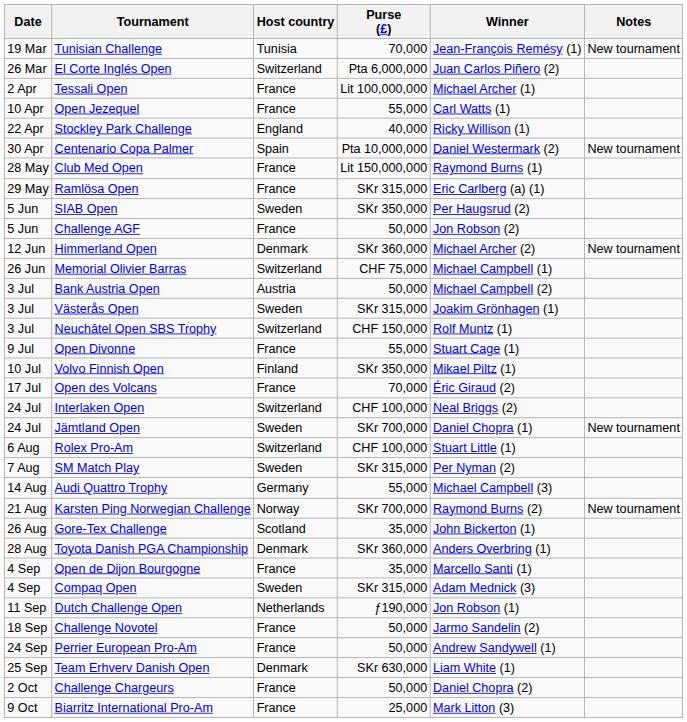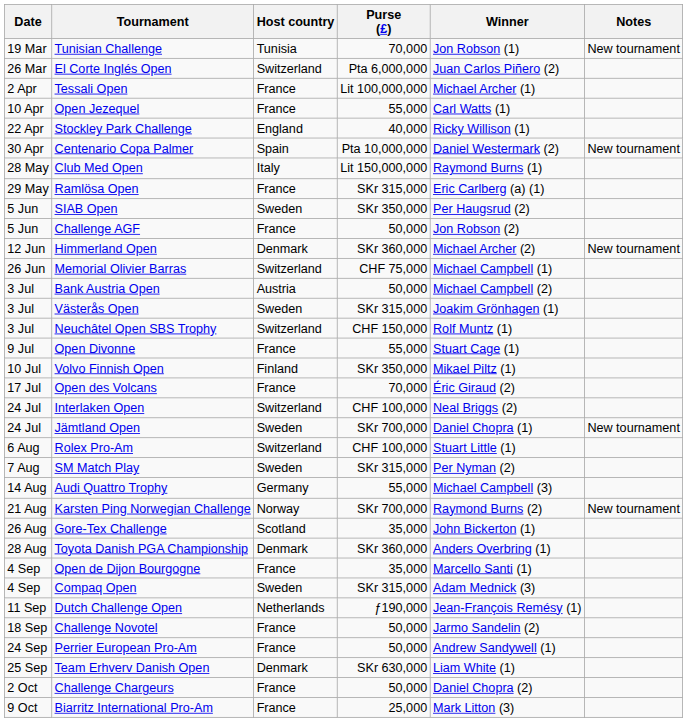 <table class="wikitable" style="font-size:95%">
 <tr>
 <th>Date</th>
 <th>Tournament</th>
 <th>Host country</th>
 <th>Purse<br>(<a href='#'>£</a>)</th>
 <th>Winner</th>
 <th>Notes</th>
 </tr>
 <tr>
 <td>19 Mar</td>
 <td><a href='#'>Tunisian Challenge</a></td>
 <td>Tunisia</td>
 <td align=right>70,000</td>
-<td> <a href='#'>Jean-François Remésy</a> (1)</td>
+<td> <a href='#'>Jon Robson</a> (1)</td>
 <td>New tournament</td>
 </tr>
 <tr>
 <td>26 Mar</td>
 <td><a href='#'>El Corte Inglés Open</a></td>
 <td>Switzerland</td>
 <td align=right>Pta 6,000,000</td>
 <td> <a href='#'>Juan Carlos Piñero</a> (2)</td>
 <td></td>
 </tr>
 <tr>
 <td>2 Apr</td>
 <td><a href='#'>Tessali Open</a></td>
 <td>France</td>
 <td align=right>Lit 100,000,000</td>
 <td> <a href='#'>Michael Archer</a> (1)</td>
 <td></td>
 </tr>
 <tr>
 <td>10 Apr</td>
 <td><a href='#'>Open Jezequel</a></td>
 <td>France</td>
 <td align=right>55,000</td>
 <td> <a href='#'>Carl Watts</a> (1)</td>
 <td></td>
 </tr>
 <tr>
 <td>22 Apr</td>
 <td><a href='#'>Stockley Park Challenge</a></td>
 <td>England</td>
 <td align=right>40,000</td>
 <td> <a href='#'>Ricky Willison</a> (1)</td>
 <td></td>
 </tr>
 <tr>
 <td>30 Apr</td>
 <td><a href='#'>Centenario Copa Palmer</a></td>
 <td>Spain</td>
 <td align=right>Pta 10,000,000</td>
 <td> <a href='#'>Daniel Westermark</a> (2)</td>
 <td>New tournament</td>
 </tr>
 <tr>
 <td>28 May</td>
 <td><a href='#'>Club Med Open</a></td>
-<td>France</td>
+<td>Italy</td>
 <td align=right>Lit 150,000,000</td>
 <td> <a href='#'>Raymond Burns</a> (1)</td>
 <td></td>
 </tr>
 <tr>
 <td>29 May</td>
 <td><a href='#'>Ramlösa Open</a></td>
 <td>France</td>
 <td align=right>SKr 315,000</td>
 <td> <a href='#'>Eric Carlberg</a> (a) (1)</td>
 <td></td>
 </tr>
 <tr>
 <td>5 Jun</td>
 <td><a href='#'>SIAB Open</a></td>
 <td>Sweden</td>
 <td align=right>SKr 350,000</td>
 <td> <a href='#'>Per Haugsrud</a> (2)</td>
 <td></td>
 </tr>
 <tr>
 <td>5 Jun</td>
 <td><a href='#'>Challenge AGF</a></td>
 <td>France</td>
 <td align=right>50,000</td>
 <td> <a href='#'>Jon Robson</a> (2)</td>
 <td></td>
 </tr>
 <tr>
 <td>12 Jun</td>
 <td><a href='#'>Himmerland Open</a></td>
 <td>Denmark</td>
 <td align=right>SKr 360,000</td>
 <td> <a href='#'>Michael Archer</a> (2)</td>
 <td>New tournament</td>
 </tr>
 <tr>
 <td>26 Jun</td>
 <td><a href='#'>Memorial Olivier Barras</a></td>
 <td>Switzerland</td>
 <td align=right>CHF 75,000</td>
 <td> <a href='#'>Michael Campbell</a> (1)</td>
 <td></td>
 </tr>
 <tr>
 <td>3 Jul</td>
 <td><a href='#'>Bank Austria Open</a></td>
 <td>Austria</td>
 <td align=right>50,000</td>
 <td> <a href='#'>Michael Campbell</a> (2)</td>
 <td></td>
 </tr>
 <tr>
 <td>3 Jul</td>
 <td><a href='#'>Västerås Open</a></td>
 <td>Sweden</td>
 <td align=right>SKr 315,000</td>
 <td> <a href='#'>Joakim Grönhagen</a> (1)</td>
 <td></td>
 </tr>
 <tr>
 <td>3 Jul</td>
 <td><a href='#'>Neuchâtel Open SBS Trophy</a></td>
 <td>Switzerland</td>
 <td align=right>CHF 150,000</td>
 <td> <a href='#'>Rolf Muntz</a> (1)</td>
 <td></td>
 </tr>
 <tr>
 <td>9 Jul</td>
 <td><a href='#'>Open Divonne</a></td>
 <td>France</td>
 <td align=right>55,000</td>
 <td> <a href='#'>Stuart Cage</a> (1)</td>
 <td></td>
 </tr>
 <tr>
 <td>10 Jul</td>
 <td><a href='#'>Volvo Finnish Open</a></td>
 <td>Finland</td>
 <td align=right>SKr 350,000</td>
 <td> <a href='#'>Mikael Piltz</a> (1)</td>
 <td></td>
 </tr>
 <tr>
 <td>17 Jul</td>
 <td><a href='#'>Open des Volcans</a></td>
 <td>France</td>
 <td align=right>70,000</td>
 <td> <a href='#'>Éric Giraud</a> (2)</td>
 <td></td>
 </tr>
 <tr>
 <td>24 Jul</td>
 <td><a href='#'>Interlaken Open</a></td>
 <td>Switzerland</td>
 <td align=right>CHF 100,000</td>
 <td> <a href='#'>Neal Briggs</a> (2)</td>
 <td></td>
 </tr>
 <tr>
 <td>24 Jul</td>
 <td><a href='#'>Jämtland Open</a></td>
 <td>Sweden</td>
 <td align=right>SKr 700,000</td>
 <td> <a href='#'>Daniel Chopra</a> (1)</td>
 <td>New tournament</td>
 </tr>
 <tr>
 <td>6 Aug</td>
 <td><a href='#'>Rolex Pro-Am</a></td>
 <td>Switzerland</td>
 <td align=right>CHF 100,000</td>
 <td> <a href='#'>Stuart Little</a> (1)</td>
 <td></td>
 </tr>
 <tr>
 <td>7 Aug</td>
 <td><a href='#'>SM Match Play</a></td>
 <td>Sweden</td>
 <td align=right>SKr 315,000</td>
 <td> <a href='#'>Per Nyman</a> (2)</td>
 <td></td>
 </tr>
 <tr>
 <td>14 Aug</td>
 <td><a href='#'>Audi Quattro Trophy</a></td>
 <td>Germany</td>
 <td align=right>55,000</td>
 <td> <a href='#'>Michael Campbell</a> (3)</td>
 <td></td>
 </tr>
 <tr>
 <td>21 Aug</td>
 <td><a href='#'>Karsten Ping Norwegian Challenge</a></td>
 <td>Norway</td>
 <td align=right>SKr 700,000</td>
 <td> <a href='#'>Raymond Burns</a> (2)</td>
 <td>New tournament</td>
 </tr>
 <tr>
 <td>26 Aug</td>
 <td><a href='#'>Gore-Tex Challenge</a></td>
 <td>Scotland</td>
 <td align=right>35,000</td>
 <td> <a href='#'>John Bickerton</a> (1)</td>
 <td></td>
 </tr>
 <tr>
 <td>28 Aug</td>
 <td><a href='#'>Toyota Danish PGA Championship</a></td>
 <td>Denmark</td>
 <td align=right>SKr 360,000</td>
 <td> <a href='#'>Anders Overbring</a> (1)</td>
 <td></td>
 </tr>
 <tr>
 <td>4 Sep</td>
 <td><a href='#'>Open de Dijon Bourgogne</a></td>
 <td>France</td>
 <td align=right>35,000</td>
 <td> <a href='#'>Marcello Santi</a> (1)</td>
 <td></td>
 </tr>
 <tr>
 <td>4 Sep</td>
 <td><a href='#'>Compaq Open</a></td>
 <td>Sweden</td>
 <td align=right>SKr 315,000</td>
 <td> <a href='#'>Adam Mednick</a> (3)</td>
 <td></td>
 </tr>
 <tr>
 <td>11 Sep</td>
 <td><a href='#'>Dutch Challenge Open</a></td>
 <td>Netherlands</td>
 <td align=right>ƒ190,000</td>
-<td> <a href='#'>Jon Robson</a> (1)</td>
+<td> <a href='#'>Jean-François Remésy</a> (1)</td>
 <td></td>
 </tr>
 <tr>
 <td>18 Sep</td>
 <td><a href='#'>Challenge Novotel</a></td>
 <td>France</td>
 <td align=right>50,000</td>
 <td> <a href='#'>Jarmo Sandelin</a> (2)</td>
 <td></td>
 </tr>
 <tr>
 <td>24 Sep</td>
 <td><a href='#'>Perrier European Pro-Am</a></td>
 <td>France</td>
 <td align=right>50,000</td>
 <td> <a href='#'>Andrew Sandywell</a> (1)</td>
 <td></td>
 </tr>
 <tr>
 <td>25 Sep</td>
 <td><a href='#'>Team Erhverv Danish Open</a></td>
 <td>Denmark</td>
 <td align=right>SKr 630,000</td>
 <td> <a href='#'>Liam White</a> (1)</td>
 <td></td>
 </tr>
 <tr>
 <td>2 Oct</td>
 <td><a href='#'>Challenge Chargeurs</a></td>
 <td>France</td>
 <td align=right>50,000</td>
 <td> <a href='#'>Daniel Chopra</a> (2)</td>
 <td></td>
 </tr>
 <tr>
 <td>9 Oct</td>
 <td><a href='#'>Biarritz International Pro-Am</a></td>
 <td>France</td>
 <td align=right>25,000</td>
 <td> <a href='#'>Mark Litton</a> (3)</td>
 <td></td>
 </tr>
 </table>
